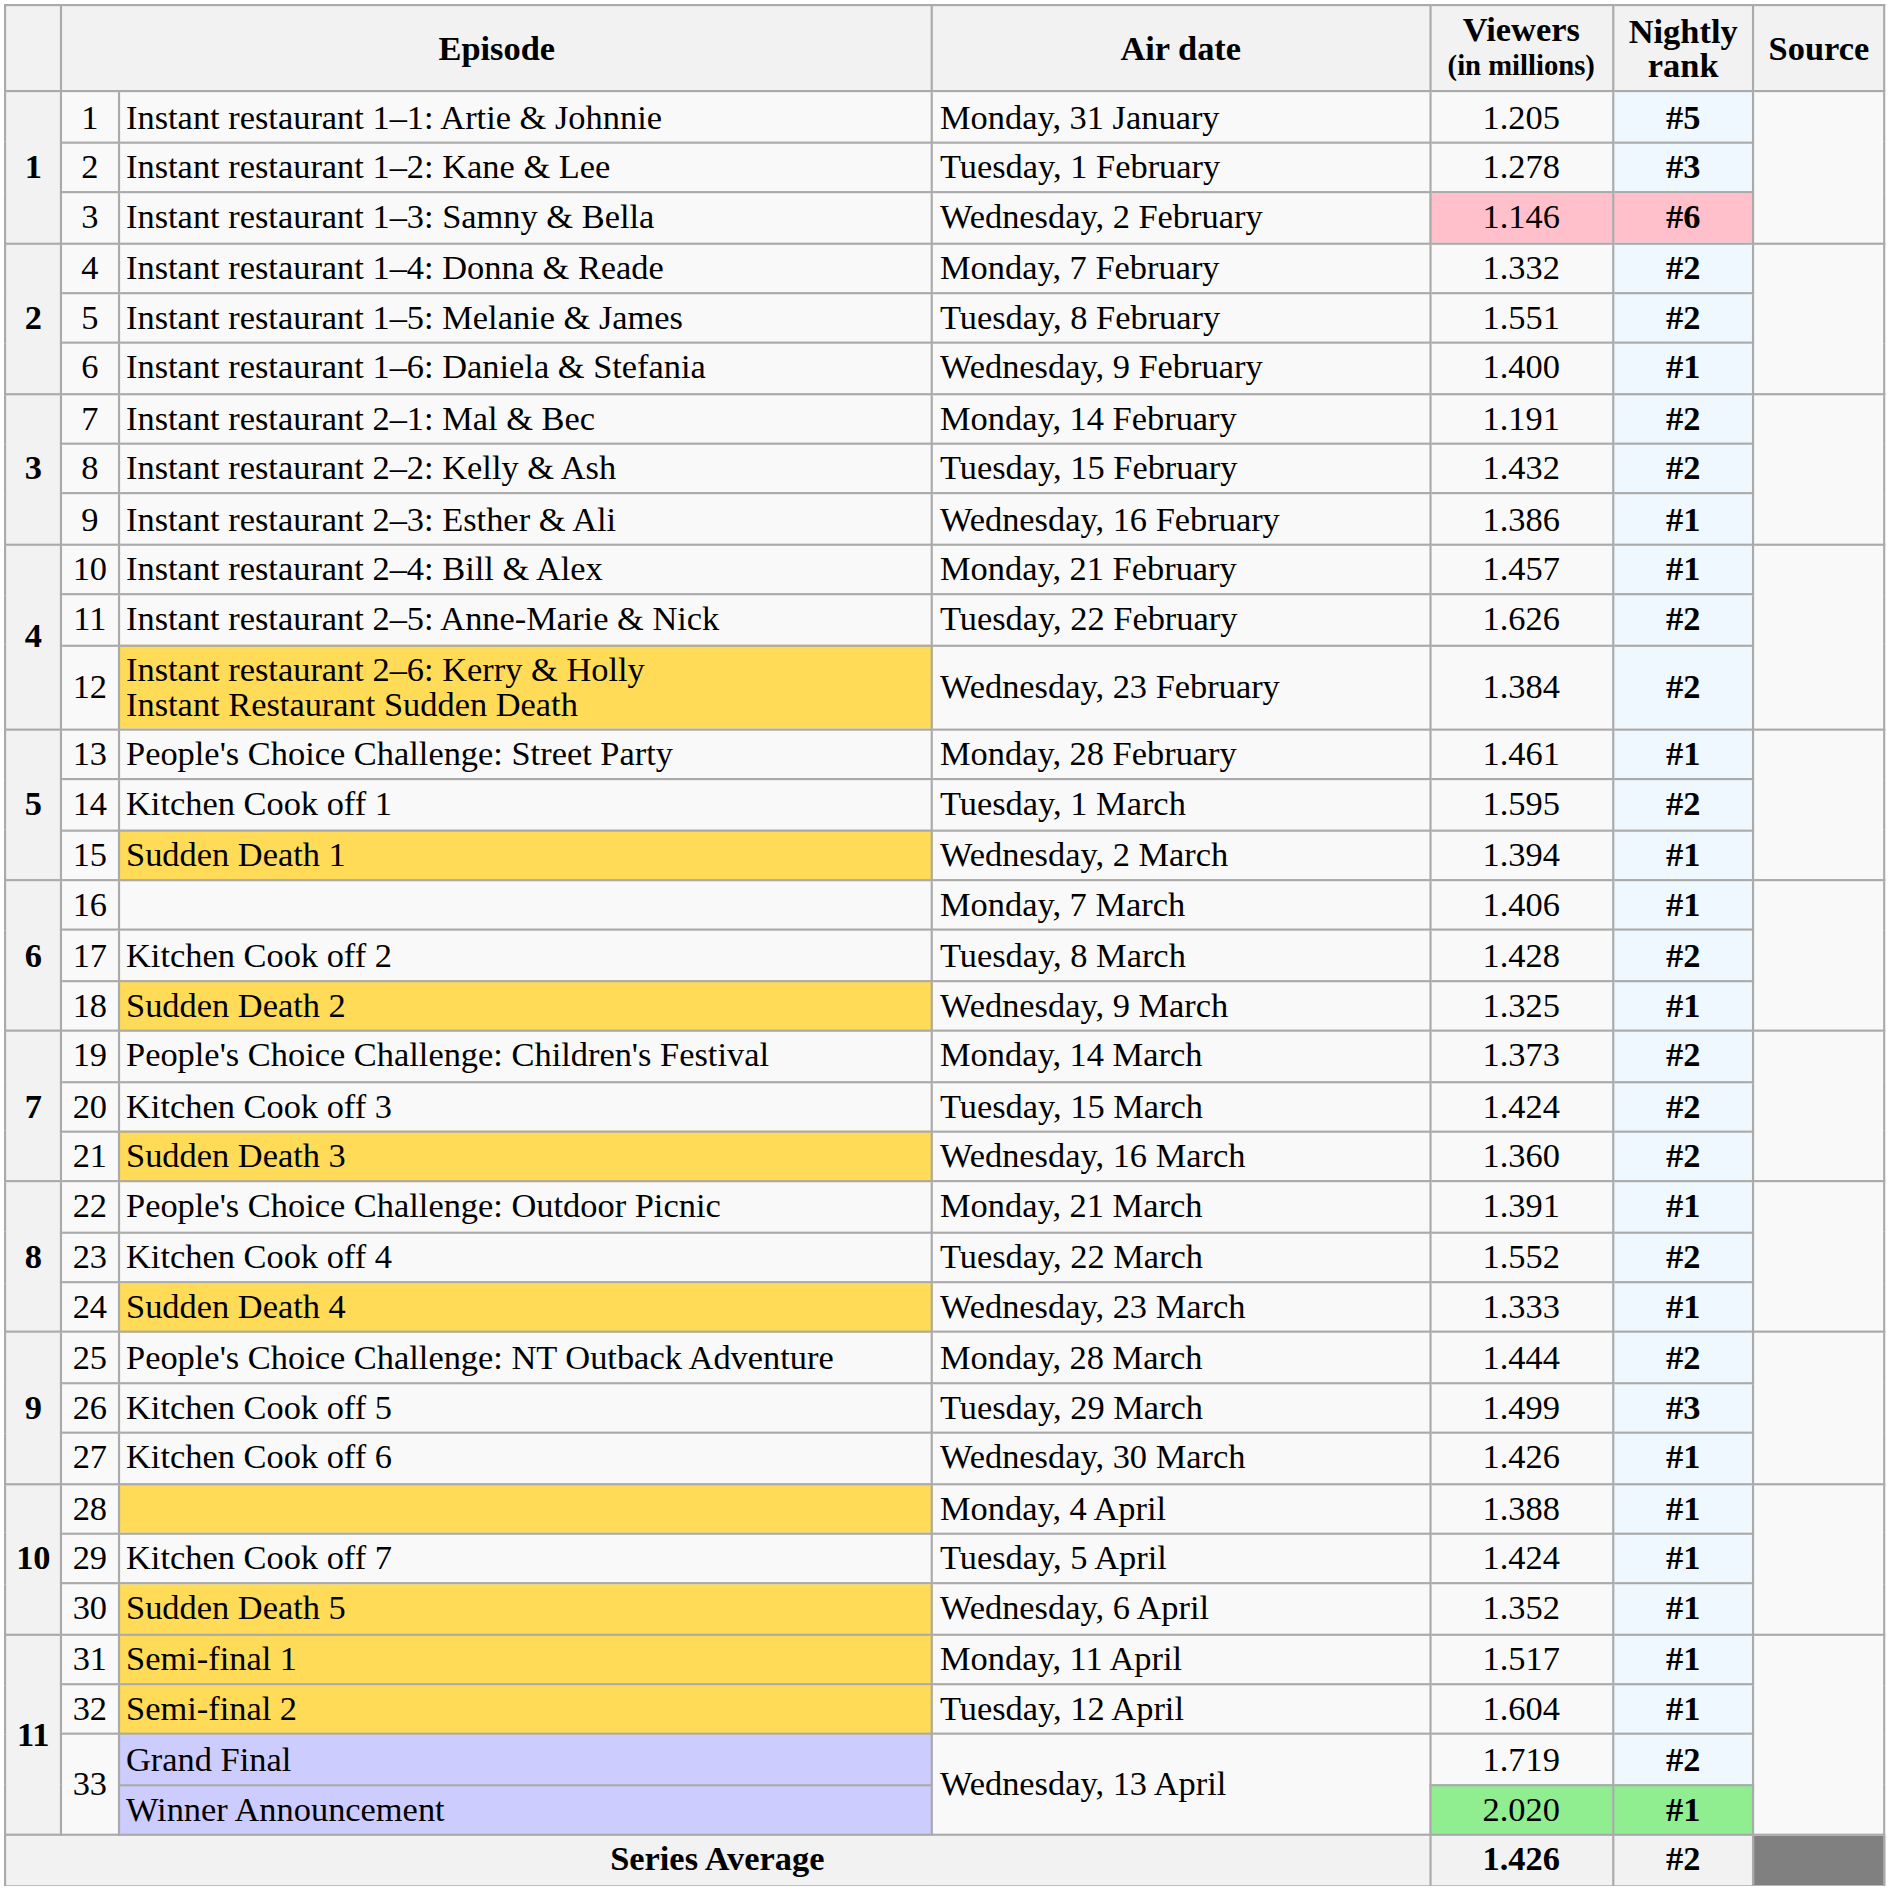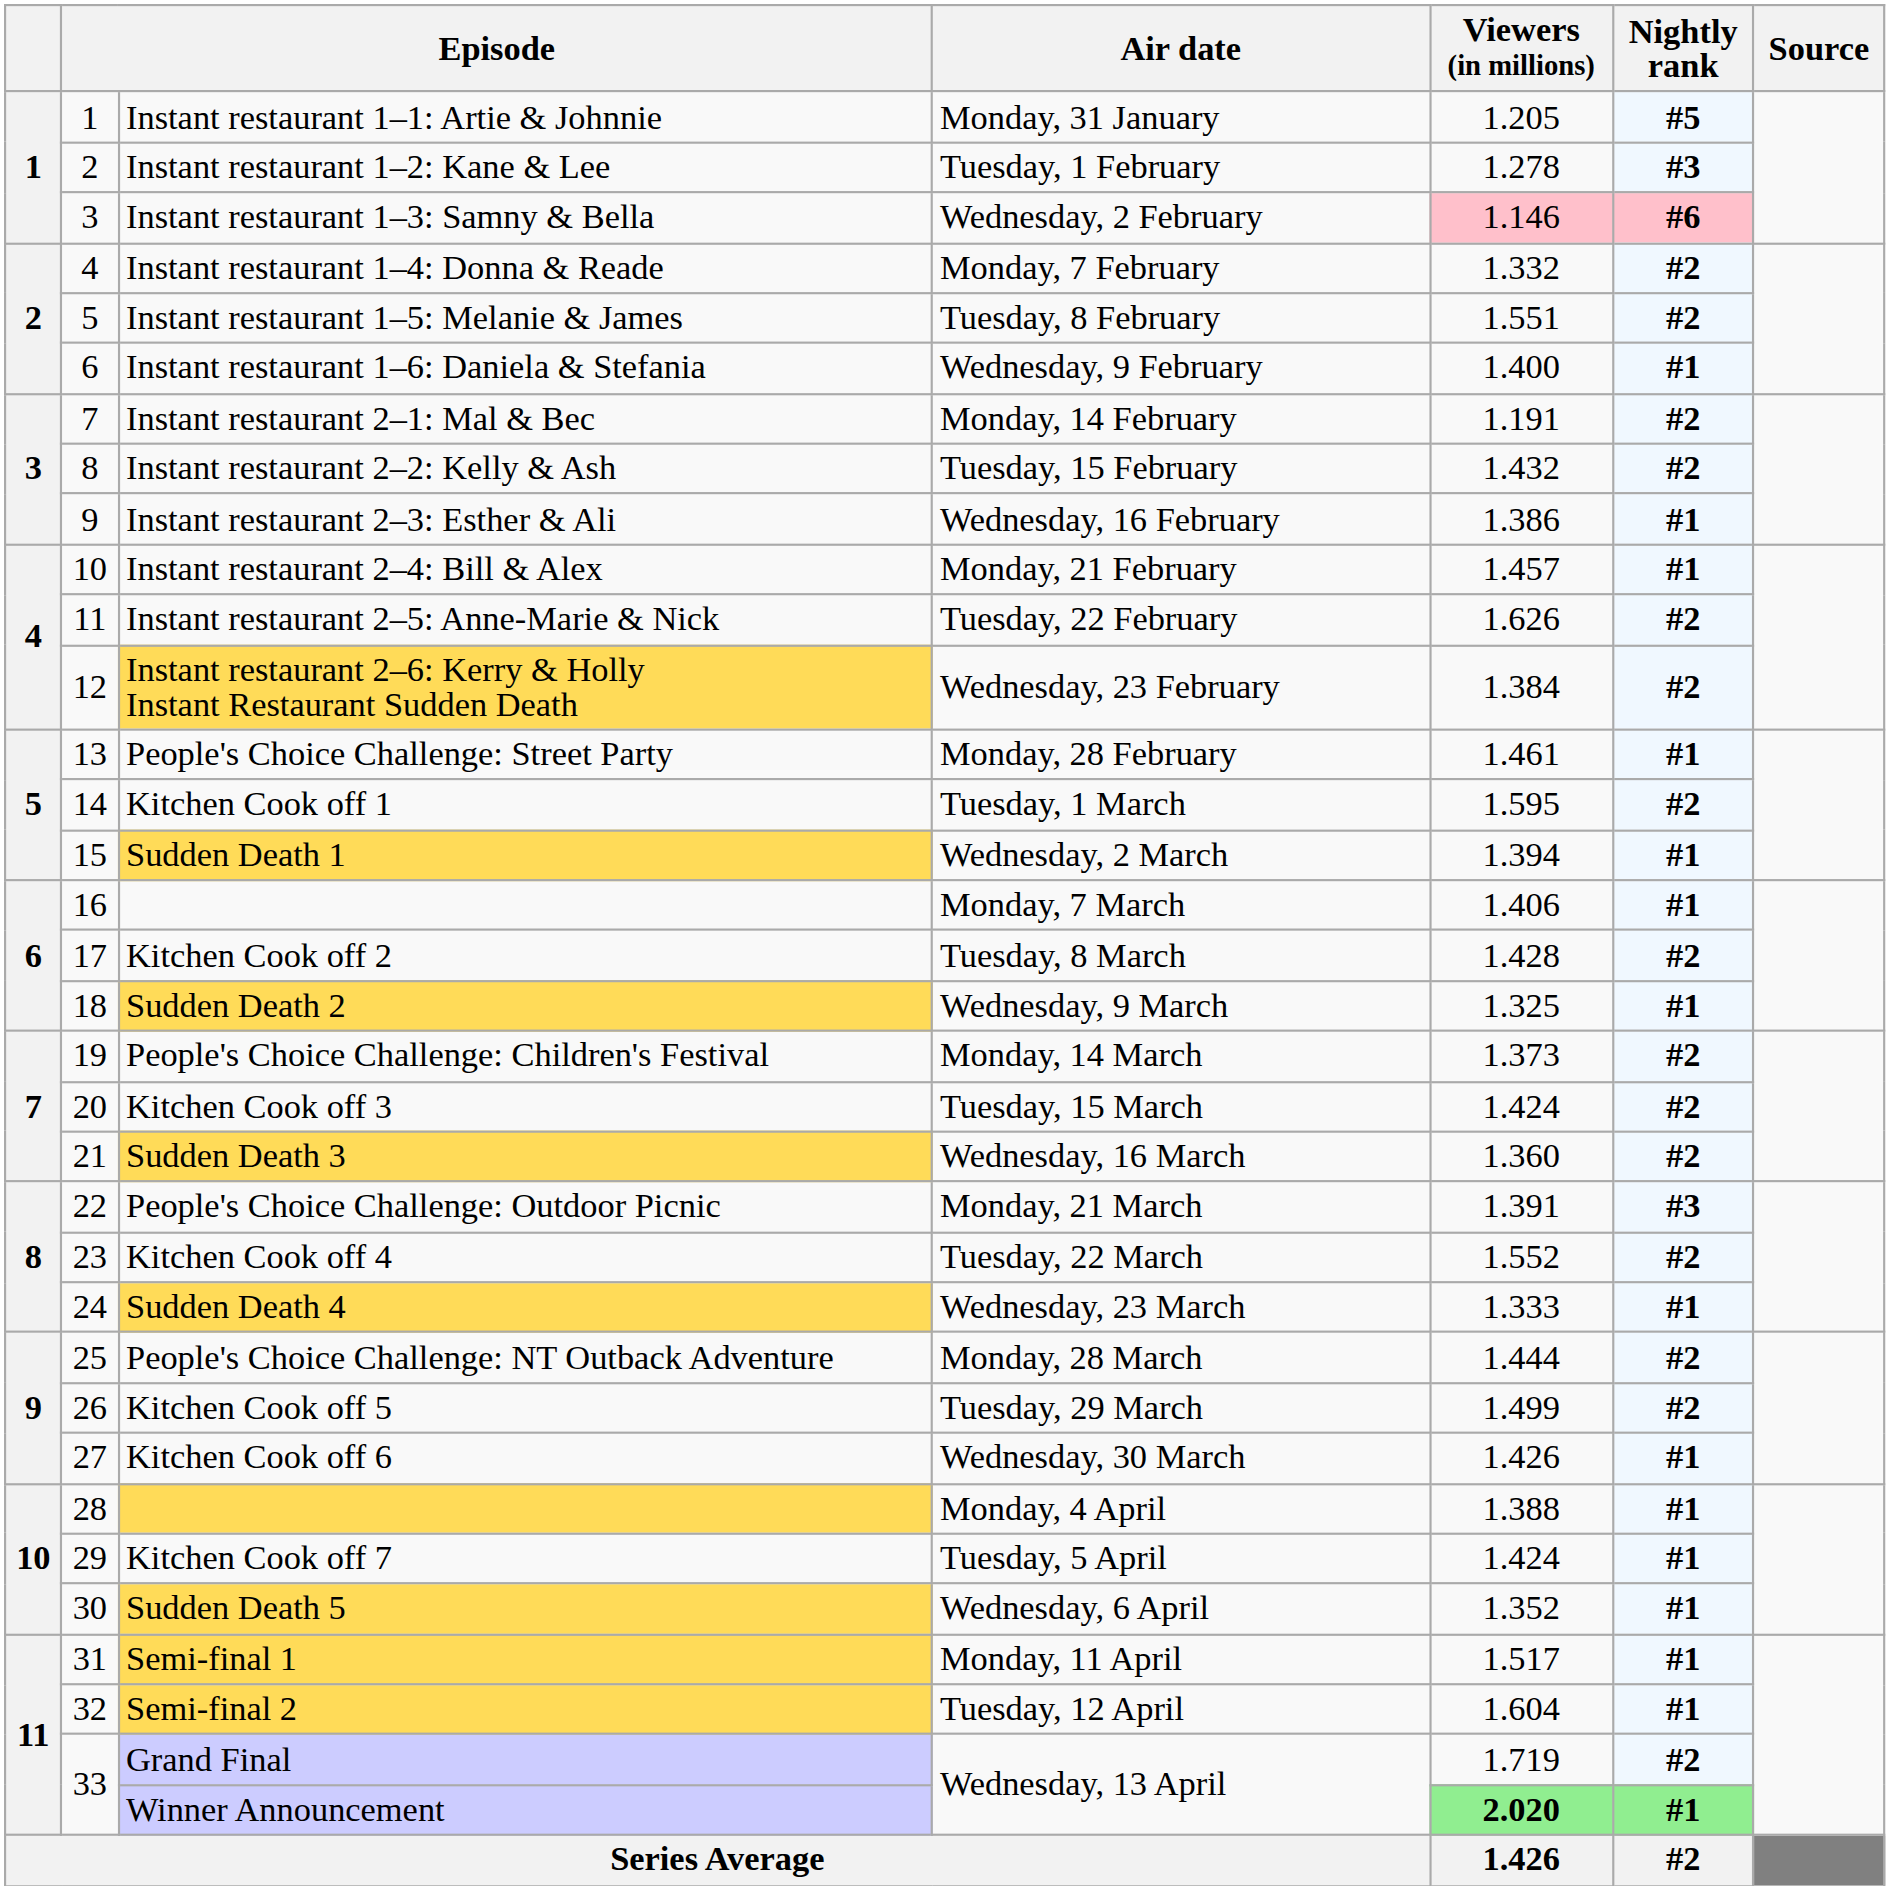 <table class="wikitable plainrowheaders" style="text-align:center; line-height:16px; width:99%;">
 <tr>
 <th scope="col" class="unsortable"></th>
 <th style="width:20em;" colspan=2>Episode</th>
 <th style="width:14em;" class="unsortable">Air date</th>
 <th>Viewers<br><small>(in millions)</small></th>
 <th>Nightly<br>rank</th>
 <th class="unsortable">Source</th>
 </tr>
 <tr>
 <th rowspan="3">1</th>
 <td>1</td>
 <td style="text-align:left">Instant restaurant 1–1: Artie & Johnnie</td>
 <td style="text-align:left">Monday, 31 January</td>
 <td>1.205</td>
 <td style="background:#F0F8FF"><strong>#5</strong></td>
 <td rowspan="3"></td>
 </tr>
 <tr>
 <td>2</td>
 <td style="text-align:left">Instant restaurant 1–2: Kane & Lee</td>
 <td style="text-align:left">Tuesday, 1 February</td>
 <td>1.278</td>
 <td style="background:#F0F8FF"><strong>#3</strong></td>
 </tr>
 <tr>
 <td>3</td>
 <td style="text-align:left">Instant restaurant 1–3: Samny & Bella</td>
 <td style="text-align:left">Wednesday, 2 February</td>
 <td style="background:#FFC0CB">1.146</td>
 <td style="background:#FFC0CB"><strong>#6</strong></td>
 </tr>
 <tr>
 <th rowspan="3">2</th>
 <td>4</td>
 <td style="text-align:left">Instant restaurant 1–4: Donna & Reade</td>
 <td style="text-align:left">Monday, 7 February</td>
 <td>1.332</td>
 <td style="background:#F0F8FF"><strong>#2</strong></td>
 <td rowspan="3"></td>
 </tr>
 <tr>
 <td>5</td>
 <td style="text-align:left">Instant restaurant 1–5: Melanie & James</td>
 <td style="text-align:left">Tuesday, 8 February</td>
 <td>1.551</td>
 <td style="background:#F0F8FF"><strong>#2</strong></td>
 </tr>
 <tr>
 <td>6</td>
 <td style="text-align:left; background:">Instant restaurant 1–6: Daniela & Stefania</td>
 <td style="text-align:left">Wednesday, 9 February</td>
 <td>1.400</td>
 <td style="background:#F0F8FF"><strong>#1</strong></td>
 </tr>
 <tr>
 <th rowspan="3">3</th>
 <td>7</td>
 <td style="text-align:left">Instant restaurant 2–1: Mal & Bec</td>
 <td style="text-align:left">Monday, 14 February</td>
 <td>1.191</td>
 <td style="background:#F0F8FF"><strong>#2</strong></td>
 <td rowspan="3"></td>
 </tr>
 <tr>
 <td>8</td>
 <td style="text-align:left">Instant restaurant 2–2: Kelly & Ash</td>
 <td style="text-align:left">Tuesday, 15 February</td>
 <td>1.432</td>
 <td style="background:#F0F8FF"><strong>#2</strong></td>
 </tr>
 <tr>
 <td>9</td>
 <td style="text-align:left">Instant restaurant 2–3: Esther & Ali</td>
 <td style="text-align:left">Wednesday, 16 February</td>
 <td>1.386</td>
 <td style="background:#F0F8FF"><strong>#1</strong></td>
 </tr>
 <tr>
 <th rowspan="3">4</th>
 <td>10</td>
 <td style="text-align:left">Instant restaurant 2–4: Bill & Alex</td>
 <td style="text-align:left">Monday, 21 February</td>
 <td>1.457</td>
 <td style="background:#F0F8FF"><strong>#1</strong></td>
 <td rowspan="3"></td>
 </tr>
 <tr>
 <td>11</td>
 <td style="text-align:left">Instant restaurant 2–5: Anne-Marie & Nick</td>
 <td style="text-align:left">Tuesday, 22 February</td>
 <td>1.626</td>
 <td style="background:#F0F8FF"><strong>#2</strong></td>
 </tr>
 <tr>
 <td>12</td>
 <td style="text-align:left; background:#FFDB58">Instant restaurant 2–6: Kerry & Holly<br>Instant Restaurant Sudden Death</td>
 <td style="text-align:left">Wednesday, 23 February</td>
 <td>1.384</td>
 <td style="background:#F0F8FF"><strong>#2</strong></td>
 </tr>
 <tr>
 <th rowspan="3">5</th>
 <td>13</td>
 <td style="text-align:left">People's Choice Challenge: Street Party</td>
 <td style="text-align:left">Monday, 28 February</td>
 <td>1.461</td>
 <td style="background:#F0F8FF"><strong>#1</strong></td>
 <td rowspan="3"></td>
 </tr>
 <tr>
 <td>14</td>
 <td style="text-align:left">Kitchen Cook off 1</td>
 <td style="text-align:left">Tuesday, 1 March</td>
 <td>1.595</td>
 <td style="background:#F0F8FF"><strong>#2</strong></td>
 </tr>
 <tr>
 <td>15</td>
 <td style="text-align:left; background:#FFDB58">Sudden Death 1</td>
 <td style="text-align:left">Wednesday, 2 March</td>
 <td>1.394</td>
 <td style="background:#F0F8FF"><strong>#1</strong></td>
 </tr>
 <tr>
 <th rowspan="3">6</th>
 <td>16</td>
 <td style="text-align:left"></td>
 <td style="text-align:left">Monday, 7 March</td>
 <td>1.406</td>
 <td style="background:#F0F8FF"><strong>#1</strong></td>
 <td rowspan="3"></td>
 </tr>
 <tr>
 <td>17</td>
 <td style="text-align:left">Kitchen Cook off 2</td>
 <td style="text-align:left">Tuesday, 8 March</td>
 <td>1.428</td>
 <td style="background:#F0F8FF"><strong>#2</strong></td>
 </tr>
 <tr>
 <td>18</td>
 <td style="text-align:left; background:#FFDB58">Sudden Death 2</td>
 <td style="text-align:left">Wednesday, 9 March</td>
 <td>1.325</td>
 <td style="background:#F0F8FF"><strong>#1</strong></td>
 </tr>
 <tr>
 <th rowspan="3">7</th>
 <td>19</td>
 <td style="text-align:left">People's Choice Challenge: Children's Festival</td>
 <td style="text-align:left">Monday, 14 March</td>
 <td>1.373</td>
 <td style="background:#F0F8FF"><strong>#2</strong></td>
 <td rowspan="3"></td>
 </tr>
 <tr>
 <td>20</td>
 <td style="text-align:left">Kitchen Cook off 3</td>
 <td style="text-align:left">Tuesday, 15 March</td>
 <td>1.424</td>
 <td style="background:#F0F8FF"><strong>#2</strong></td>
 </tr>
 <tr>
 <td>21</td>
 <td style="text-align:left; background:#FFDB58">Sudden Death 3</td>
 <td style="text-align:left">Wednesday, 16 March</td>
 <td>1.360</td>
 <td style="background:#F0F8FF"><strong>#2</strong></td>
 </tr>
 <tr>
 <th rowspan="3">8</th>
 <td>22</td>
 <td style="text-align:left">People's Choice Challenge: Outdoor Picnic</td>
 <td style="text-align:left">Monday, 21 March</td>
 <td>1.391</td>
-<td style="background:#F0F8FF"><strong>#1</strong></td>
+<td style="background:#F0F8FF"><strong>#3</strong></td>
 <td rowspan="3"></td>
 </tr>
 <tr>
 <td>23</td>
 <td style="text-align:left">Kitchen Cook off 4</td>
 <td style="text-align:left">Tuesday, 22 March</td>
 <td>1.552</td>
 <td style="background:#F0F8FF"><strong>#2</strong></td>
 </tr>
 <tr>
 <td>24</td>
 <td style="text-align:left; background:#FFDB58">Sudden Death 4</td>
 <td style="text-align:left">Wednesday, 23 March</td>
 <td>1.333</td>
 <td style="background:#F0F8FF"><strong>#1</strong></td>
 </tr>
 <tr>
 <th rowspan="3">9</th>
 <td>25</td>
 <td style="text-align:left">People's Choice Challenge: NT Outback Adventure</td>
 <td style="text-align:left">Monday, 28 March</td>
 <td>1.444</td>
 <td style="background:#F0F8FF"><strong>#2</strong></td>
 <td rowspan="3"></td>
 </tr>
 <tr>
 <td>26</td>
 <td style="text-align:left">Kitchen Cook off 5</td>
 <td style="text-align:left">Tuesday, 29 March</td>
 <td>1.499</td>
-<td style="background:#F0F8FF"><strong>#3</strong></td>
+<td style="background:#F0F8FF"><strong>#2</strong></td>
 </tr>
 <tr>
 <td>27</td>
 <td style="text-align:left">Kitchen Cook off 6</td>
 <td style="text-align:left">Wednesday, 30 March</td>
 <td>1.426</td>
 <td style="background:#F0F8FF"><strong>#1</strong></td>
 </tr>
 <tr>
 <th rowspan="3">10</th>
 <td>28</td>
 <td style="text-align:left; background:#FFDB58"></td>
 <td style="text-align:left">Monday, 4 April</td>
 <td>1.388</td>
 <td style="background:#F0F8FF"><strong>#1</strong></td>
 <td rowspan="3"></td>
 </tr>
 <tr>
 <td>29</td>
 <td style="text-align:left">Kitchen Cook off 7</td>
 <td style="text-align:left">Tuesday, 5 April</td>
 <td>1.424</td>
 <td style="background:#F0F8FF"><strong>#1</strong></td>
 </tr>
 <tr>
 <td>30</td>
 <td style="text-align:left; background:#FFDB58">Sudden Death 5</td>
 <td style="text-align:left">Wednesday, 6 April</td>
 <td>1.352</td>
 <td style="background:#F0F8FF"><strong>#1</strong></td>
 </tr>
 <tr>
 <th rowspan="4">11</th>
 <td>31</td>
 <td style="text-align:left; background:#FFDB58">Semi-final 1</td>
 <td style="text-align:left">Monday, 11 April</td>
 <td>1.517</td>
 <td style="background:#F0F8FF"><strong>#1</strong></td>
 <td rowspan="4"></td>
 </tr>
 <tr>
 <td>32</td>
 <td style="text-align:left; background:#FFDB58">Semi-final 2</td>
 <td style="text-align:left">Tuesday, 12 April</td>
 <td>1.604</td>
 <td style="background:#F0F8FF"><strong>#1</strong></td>
 </tr>
 <tr>
 <td rowspan="2">33</td>
 <td style="text-align:left; background:#CCCCFF">Grand Final</td>
 <td rowspan="2" style="text-align:left">Wednesday, 13 April</td>
 <td>1.719</td>
 <td style="background:#F0F8FF"><strong>#2</strong></td>
 </tr>
 <tr>
 <td style="text-align:left; background:#CCCCFF">Winner Announcement</td>
-<td style="background:#90EE90">2.020</td>
+<td style="background:#90EE90"><strong>2.020</strong></td>
 <td style="background:#90EE90"><strong>#1</strong></td>
 </tr>
 <tr>
 <th colspan="4">Series Average</th>
 <th>1.426</th>
 <th>#2</th>
 <th style="background:grey"></th>
 </tr>
 </table>
